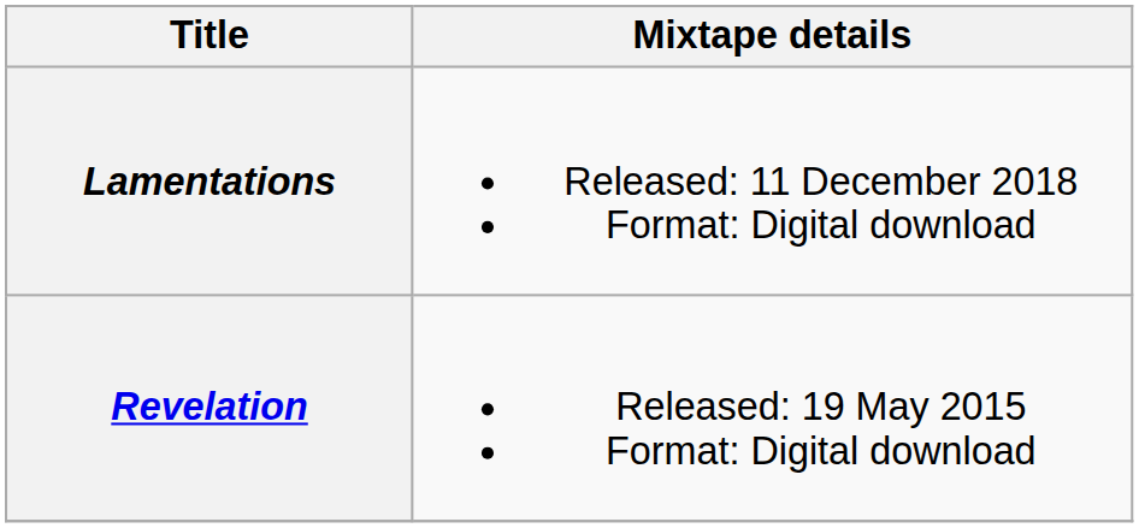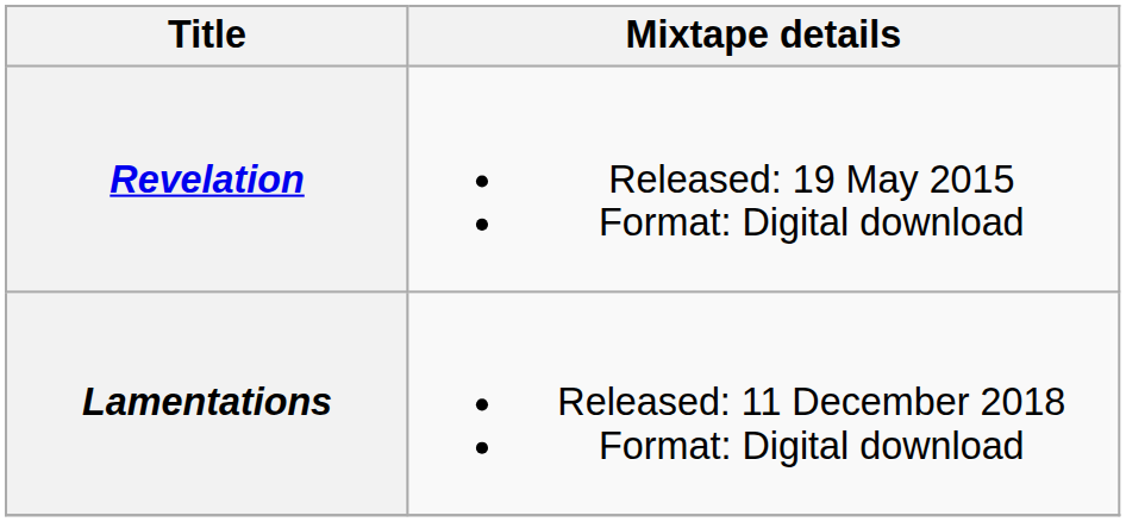 <table class="wikitable plainrowheaders" style="text-align:center;">
 <tr>
 <th scope="col" style="width:10em;">Title</th>
 <th scope="col" style="width:18em;">Mixtape details</th>
 </tr>
 <tr>
+<th scope="row"><em><a href='#'>Revelation</a></em></th>
+<td><br><ul><li>Released: 19 May 2015</li><li>Format: Digital download</li></ul></td>
+</tr>
+<tr>
 <th scope="row"><em>Lamentations</em></th>
 <td><br><ul><li>Released: 11 December 2018</li><li>Format: Digital download</li></ul></td>
 </tr>
 <tr>
-<th scope="row"><em><a href='#'>Revelation</a></em></th>
-<td><br><ul><li>Released: 19 May 2015</li><li>Format: Digital download</li></ul></td>
-</tr>
-<tr>
 </tr>
 </table>
